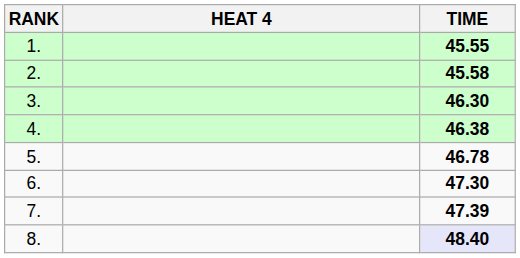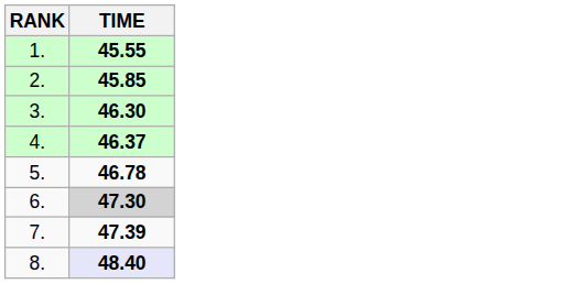 <table class="wikitable" style="border-collapse: collapse; font-size: 90%;">
 <tr>
 <th>RANK</th>
-<th style="width: 20em">HEAT 4</th>
 <th style="width: 5em">TIME</th>
 </tr>
 <tr style="background:#ccffcc;">
 <td align="center">1.</td>
-<td></td>
 <td align="center"><strong>45.55</strong></td>
 </tr>
 <tr style="background:#ccffcc;">
 <td align="center">2.</td>
-<td></td>
-<td align="center"><strong>45.58</strong></td>
+<td align="center"><strong>45.85</strong></td>
 </tr>
 <tr style="background:#ccffcc;">
 <td align="center">3.</td>
-<td></td>
 <td align="center"><strong>46.30</strong></td>
 </tr>
 <tr style="background:#ccffcc;">
 <td align="center">4.</td>
-<td></td>
-<td align="center"><strong>46.38</strong></td>
+<td align="center"><strong>46.37</strong></td>
 </tr>
 <tr>
 <td align="center">5.</td>
-<td></td>
 <td align="center"><strong>46.78</strong></td>
 </tr>
 <tr>
 <td align="center">6.</td>
-<td></td>
-<td align="center"><strong>47.30</strong></td>
+<td align="center" style="background: lightgrey;"><strong>47.30</strong></td>
 </tr>
 <tr>
 <td align="center">7.</td>
-<td></td>
 <td align="center"><strong>47.39</strong></td>
 </tr>
 <tr>
 <td align="center">8.</td>
-<td></td>
 <td align="center" style="background: lavender;"><strong>48.40</strong></td>
 </tr>
 </table>
